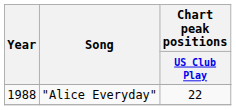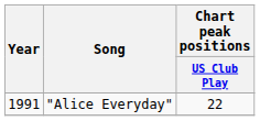 <table class="wikitable">
 <tr>
 <th rowspan="2">Year</th>
 <th rowspan="2">Song</th>
 <th colspan="1">Chart peak positions</th>
 </tr>
 <tr>
 <th width="55"><small><a href='#'>US Club Play</a></small></th>
 </tr>
 <tr>
 </tr>
 <tr>
-<td align="center">1988</td>
+<td align="center">1991</td>
 <td>"Alice Everyday"</td>
 <td align="center">22</td>
 </tr>
 <tr>
 </tr>
 </table>
